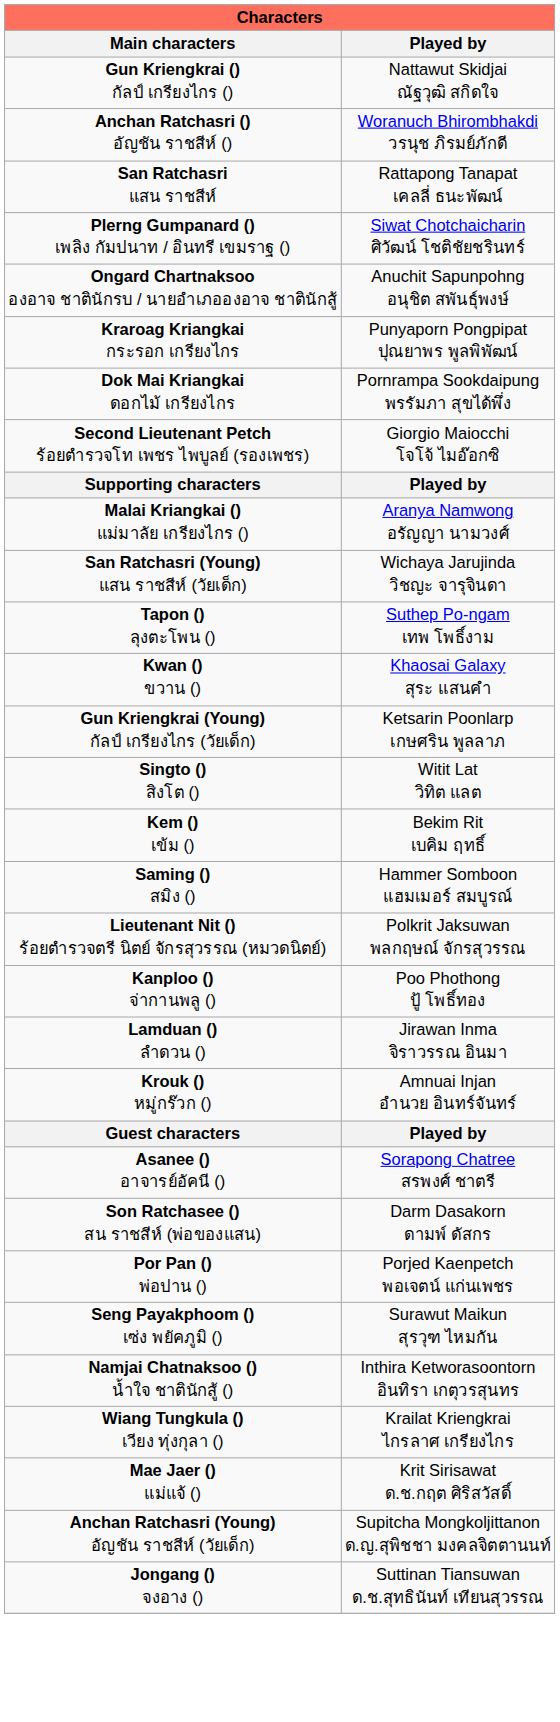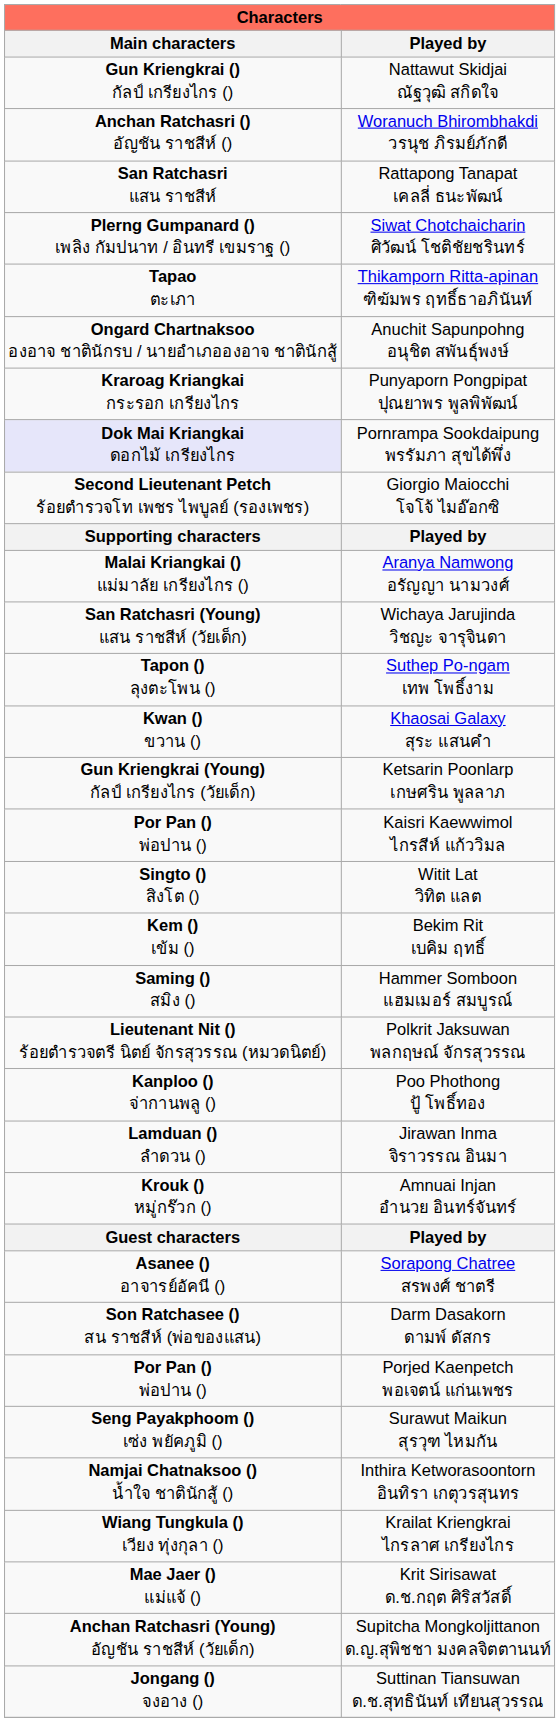 <table class="wikitable" style="text-align:center">
 <tr>
 <th colspan="2" style="background: #fe6f5e;">Characters</th>
 </tr>
 <tr>
 <th>Main characters</th>
 <th>Played by</th>
 </tr>
 <tr>
 <td><strong>Gun Kriengkrai ()</strong><br> กัลป์ เกรียงไกร ()</td>
 <td>Nattawut Skidjai <br> ณัฐวุฒิ สกิดใจ</td>
 </tr>
 <tr>
 <td><strong> Anchan Ratchasri ()</strong><br> อัญชัน ราชสีห์ ()</td>
 <td><a href='#'>Woranuch Bhirombhakdi</a> <br> วรนุช ภิรมย์ภักดี</td>
 </tr>
 <tr>
 <td><strong>San Ratchasri</strong><br> แสน ราชสีห์</td>
 <td>Rattapong Tanapat <br> เคลลี่ ธนะพัฒน์</td>
 </tr>
 <tr>
 <td><strong>Plerng Gumpanard ()</strong><br> เพลิง กัมปนาท / อินทรี เขมราฐ ()</td>
 <td><a href='#'>Siwat Chotchaicharin</a> <br> ศิวัฒน์ โชติชัยชรินทร์</td>
 </tr>
 <tr>
+<td><strong>Tapao</strong><br> ตะเภา</td>
+<td><a href='#'>Thikamporn Ritta-apinan</a> <br> ฑิฆัมพร ฤทธิ์ธาอภินันท์</td>
+</tr>
+<tr>
 <td><strong>Ongard Chartnaksoo</strong><br> องอาจ ชาตินักรบ / นายอำเภอองอาจ ชาตินักสู้</td>
 <td>Anuchit Sapunpohng <br> อนุชิต สพันธุ์พงษ์</td>
 </tr>
 <tr>
 <td><strong>Kraroag Kriangkai</strong><br> กระรอก เกรียงไกร</td>
 <td>Punyaporn Pongpipat <br> ปุณยาพร พูลพิพัฒน์</td>
 </tr>
 <tr>
-<td><strong>Dok Mai Kriangkai</strong><br> ดอกไม้ เกรียงไกร</td>
+<td style="background: lavender;"><strong>Dok Mai Kriangkai</strong><br> ดอกไม้ เกรียงไกร</td>
 <td>Pornrampa Sookdaipung <br> พรรัมภา สุขได้พึ่ง</td>
 </tr>
 <tr>
 <td><strong>Second Lieutenant Petch</strong><br> ร้อยตำรวจโท เพชร ไพบูลย์ (รองเพชร)</td>
 <td>Giorgio Maiocchi <br> โจโจ้ ไมอ๊อกซิ</td>
 </tr>
 <tr>
 <th>Supporting characters</th>
 <th>Played by</th>
 </tr>
 <tr>
 <td><strong>Malai Kriangkai ()</strong><br> แม่มาลัย เกรียงไกร ()</td>
 <td><a href='#'>Aranya Namwong</a> <br> อรัญญา นามวงศ์</td>
 </tr>
 <tr>
 <td><strong> San Ratchasri (Young)</strong><br> แสน ราชสีห์ (วัยเด็ก)</td>
 <td>Wichaya Jarujinda <br> วิชญะ จารุจินดา</td>
 </tr>
 <tr>
 <td><strong>Tapon ()</strong><br> ลุงตะโพน ()</td>
 <td><a href='#'>Suthep Po-ngam</a> <br> เทพ โพธิ์งาม</td>
 </tr>
 <tr>
 <td><strong>Kwan ()</strong><br> ขวาน ()</td>
 <td><a href='#'>Khaosai Galaxy</a> <br> สุระ แสนคำ</td>
 </tr>
 <tr>
 <td><strong>Gun Kriengkrai (Young)</strong><br> กัลป์ เกรียงไกร (วัยเด็ก)</td>
 <td>Ketsarin Poonlarp <br> เกษศริน พูลลาภ</td>
+</tr>
+<tr>
+<td><strong>Por Pan ()</strong><br> พ่อปาน ()</td>
+<td>Kaisri Kaewwimol <br> ไกรสีห์ แก้ววิมล</td>
 </tr>
 <tr>
 <td><strong>Singto ()</strong><br> สิงโต ()</td>
 <td>Witit Lat <br> วิทิต แลต</td>
 </tr>
 <tr>
 <td><strong>Kem ()</strong><br> เข้ม ()</td>
 <td>Bekim Rit <br> เบคิม ฤทธิ์</td>
 </tr>
 <tr>
 <td><strong>Saming ()</strong><br> สมิง ()</td>
 <td>Hammer Somboon <br> แฮมเมอร์ สมบูรณ์</td>
 </tr>
 <tr>
 <td><strong>Lieutenant Nit ()</strong><br> ร้อยตำรวจตรี นิตย์ จักรสุวรรณ (หมวดนิตย์)</td>
 <td>Polkrit Jaksuwan <br> พลกฤษณ์ จักรสุวรรณ</td>
 </tr>
 <tr>
 <td><strong>Kanploo ()</strong><br> จ่ากานพลู ()</td>
 <td>Poo Phothong <br> ปู้ โพธิ์ทอง</td>
 </tr>
 <tr>
 <td><strong>Lamduan ()</strong><br> ลำดวน ()</td>
 <td>Jirawan Inma <br> จิราวรรณ อินมา</td>
 </tr>
 <tr>
 <td><strong>Krouk ()</strong><br> หมู่กร๊วก ()</td>
 <td>Amnuai Injan <br> อำนวย อินทร์จันทร์</td>
 </tr>
 <tr>
 <th>Guest characters</th>
 <th>Played by</th>
 </tr>
 <tr>
 <td><strong>Asanee ()</strong><br> อาจารย์อัคนี ()</td>
 <td><a href='#'>Sorapong Chatree</a> <br> สรพงศ์ ชาตรี</td>
 </tr>
 <tr>
 <td><strong>Son Ratchasee ()</strong><br> สน ราชสีห์ (พ่อของแสน)</td>
 <td>Darm Dasakorn <br> ดามพ์ ดัสกร</td>
 </tr>
 <tr>
 <td><strong>Por Pan ()</strong><br> พ่อปาน ()</td>
 <td>Porjed Kaenpetch <br> พอเจตน์ แก่นเพชร</td>
 </tr>
 <tr>
 <td><strong>Seng Payakphoom ()</strong><br> เซ่ง พยัคภูมิ ()</td>
 <td>Surawut Maikun <br> สุรวุฑ ไหมกัน</td>
 </tr>
 <tr>
 <td><strong>Namjai Chatnaksoo ()</strong><br> น้ำใจ ชาตินักสู้ ()</td>
 <td>Inthira Ketworasoontorn <br> อินทิรา เกตุวรสุนทร</td>
 </tr>
 <tr>
 <td><strong>Wiang Tungkula ()</strong><br> เวียง ทุ่งกุลา ()</td>
 <td>Krailat Kriengkrai <br> ไกรลาศ เกรียงไกร</td>
 </tr>
 <tr>
 <td><strong>Mae Jaer ()</strong><br> แม่แจ้ ()</td>
 <td>Krit Sirisawat <br> ด.ช.กฤต ศิริสวัสดิ์</td>
 </tr>
 <tr>
 <td><strong>Anchan Ratchasri (Young)</strong><br> อัญชัน ราชสีห์ (วัยเด็ก)</td>
 <td>Supitcha Mongkoljittanon <br> ด.ญ.สุพิชชา มงคลจิตตานนท์</td>
 </tr>
 <tr>
 <td><strong>Jongang ()</strong><br> จงอาง ()</td>
 <td>Suttinan Tiansuwan <br> ด.ช.สุทธินันท์ เทียนสุวรรณ</td>
 </tr>
 <tr>
 </tr>
 </table>
